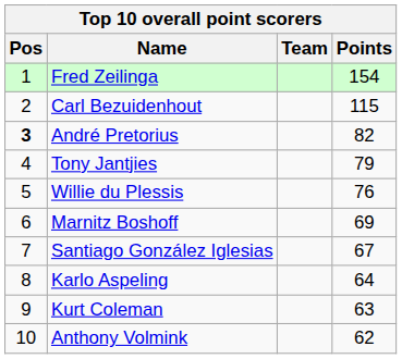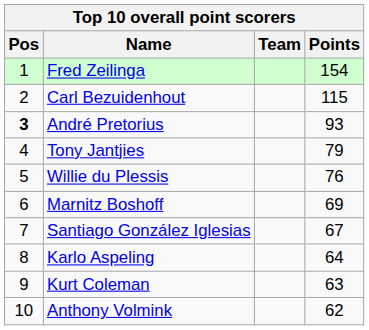 <table class="wikitable">
 <tr>
 <th colspan=4>Top 10 overall point scorers</th>
 </tr>
 <tr>
 <th>Pos</th>
 <th>Name</th>
 <th>Team</th>
 <th>Points</th>
 </tr>
 <tr style="background:#d0ffd0;">
 <td style="text-align:center;">1</td>
 <td><a href='#'>Fred Zeilinga</a></td>
 <td></td>
 <td align=center>154</td>
 </tr>
 <tr>
 <td style="text-align:center;">2</td>
 <td><a href='#'>Carl Bezuidenhout</a></td>
 <td></td>
 <td align=center>115</td>
 </tr>
 <tr>
 <td style="text-align:center;"><strong>3</strong></td>
 <td><a href='#'>André Pretorius</a></td>
 <td></td>
-<td align=center>82</td>
+<td align=center>93</td>
 </tr>
 <tr>
 <td style="text-align:center;">4</td>
 <td><a href='#'>Tony Jantjies</a></td>
 <td></td>
 <td align=center>79</td>
 </tr>
 <tr>
 <td style="text-align:center;">5</td>
 <td><a href='#'>Willie du Plessis</a></td>
 <td></td>
 <td align=center>76</td>
 </tr>
 <tr>
 <td style="text-align:center;">6</td>
 <td><a href='#'>Marnitz Boshoff</a></td>
 <td></td>
 <td align=center>69</td>
 </tr>
 <tr>
 <td style="text-align:center;">7</td>
 <td><a href='#'>Santiago González Iglesias</a></td>
 <td></td>
 <td align=center>67</td>
 </tr>
 <tr>
 <td style="text-align:center;">8</td>
 <td><a href='#'>Karlo Aspeling</a></td>
 <td></td>
 <td align=center>64</td>
 </tr>
 <tr>
 <td style="text-align:center;">9</td>
 <td><a href='#'>Kurt Coleman</a></td>
 <td></td>
 <td align=center>63</td>
 </tr>
 <tr>
 <td style="text-align:center;">10</td>
 <td><a href='#'>Anthony Volmink</a></td>
 <td></td>
 <td align=center>62</td>
 </tr>
 </table>
